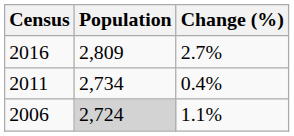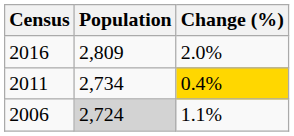 <table class="wikitable">
 <tr>
 <th>Census</th>
 <th>Population</th>
 <th>Change (%)</th>
 </tr>
 <tr>
 <td>2016</td>
 <td>2,809</td>
-<td>2.7%</td>
+<td>2.0%</td>
 </tr>
 <tr>
 <td>2011</td>
 <td>2,734</td>
-<td>0.4%</td>
+<td style="background: gold;">0.4%</td>
 </tr>
 <tr>
 <td>2006</td>
 <td style="background: lightgrey;">2,724</td>
 <td>1.1%</td>
 </tr>
 </table>
